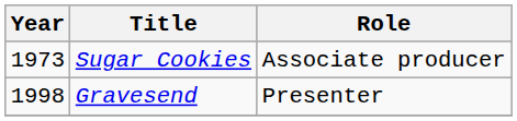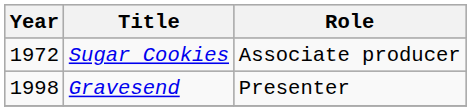 <table class="wikitable">
 <tr>
 <th>Year</th>
 <th>Title</th>
 <th>Role</th>
 </tr>
 <tr>
-<td>1973</td>
+<td>1972</td>
 <td><em><a href='#'>Sugar Cookies</a></em></td>
 <td>Associate producer</td>
 </tr>
 <tr>
 <td>1998</td>
 <td><em><a href='#'>Gravesend</a></em></td>
 <td>Presenter</td>
 </tr>
 <tr>
 </tr>
 </table>
